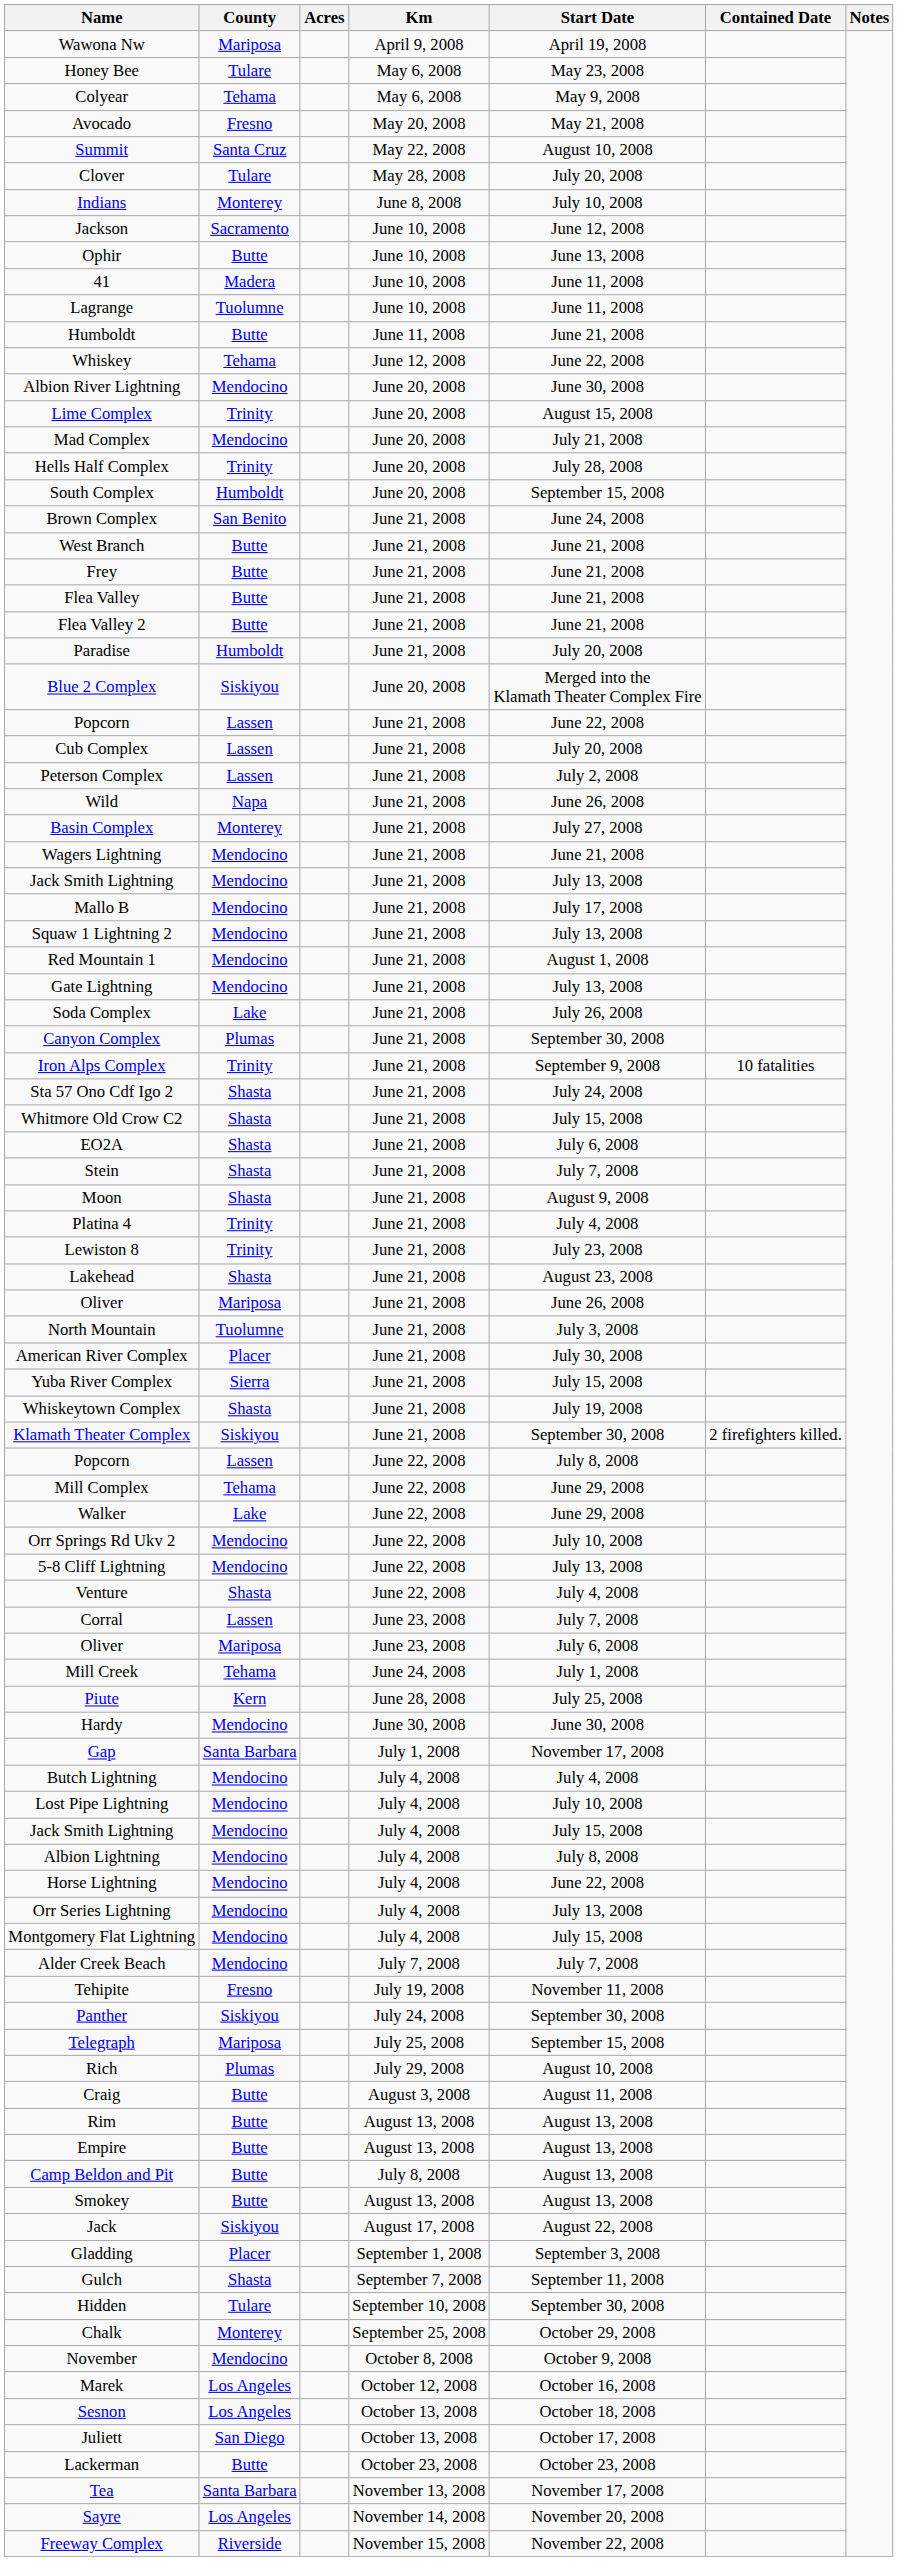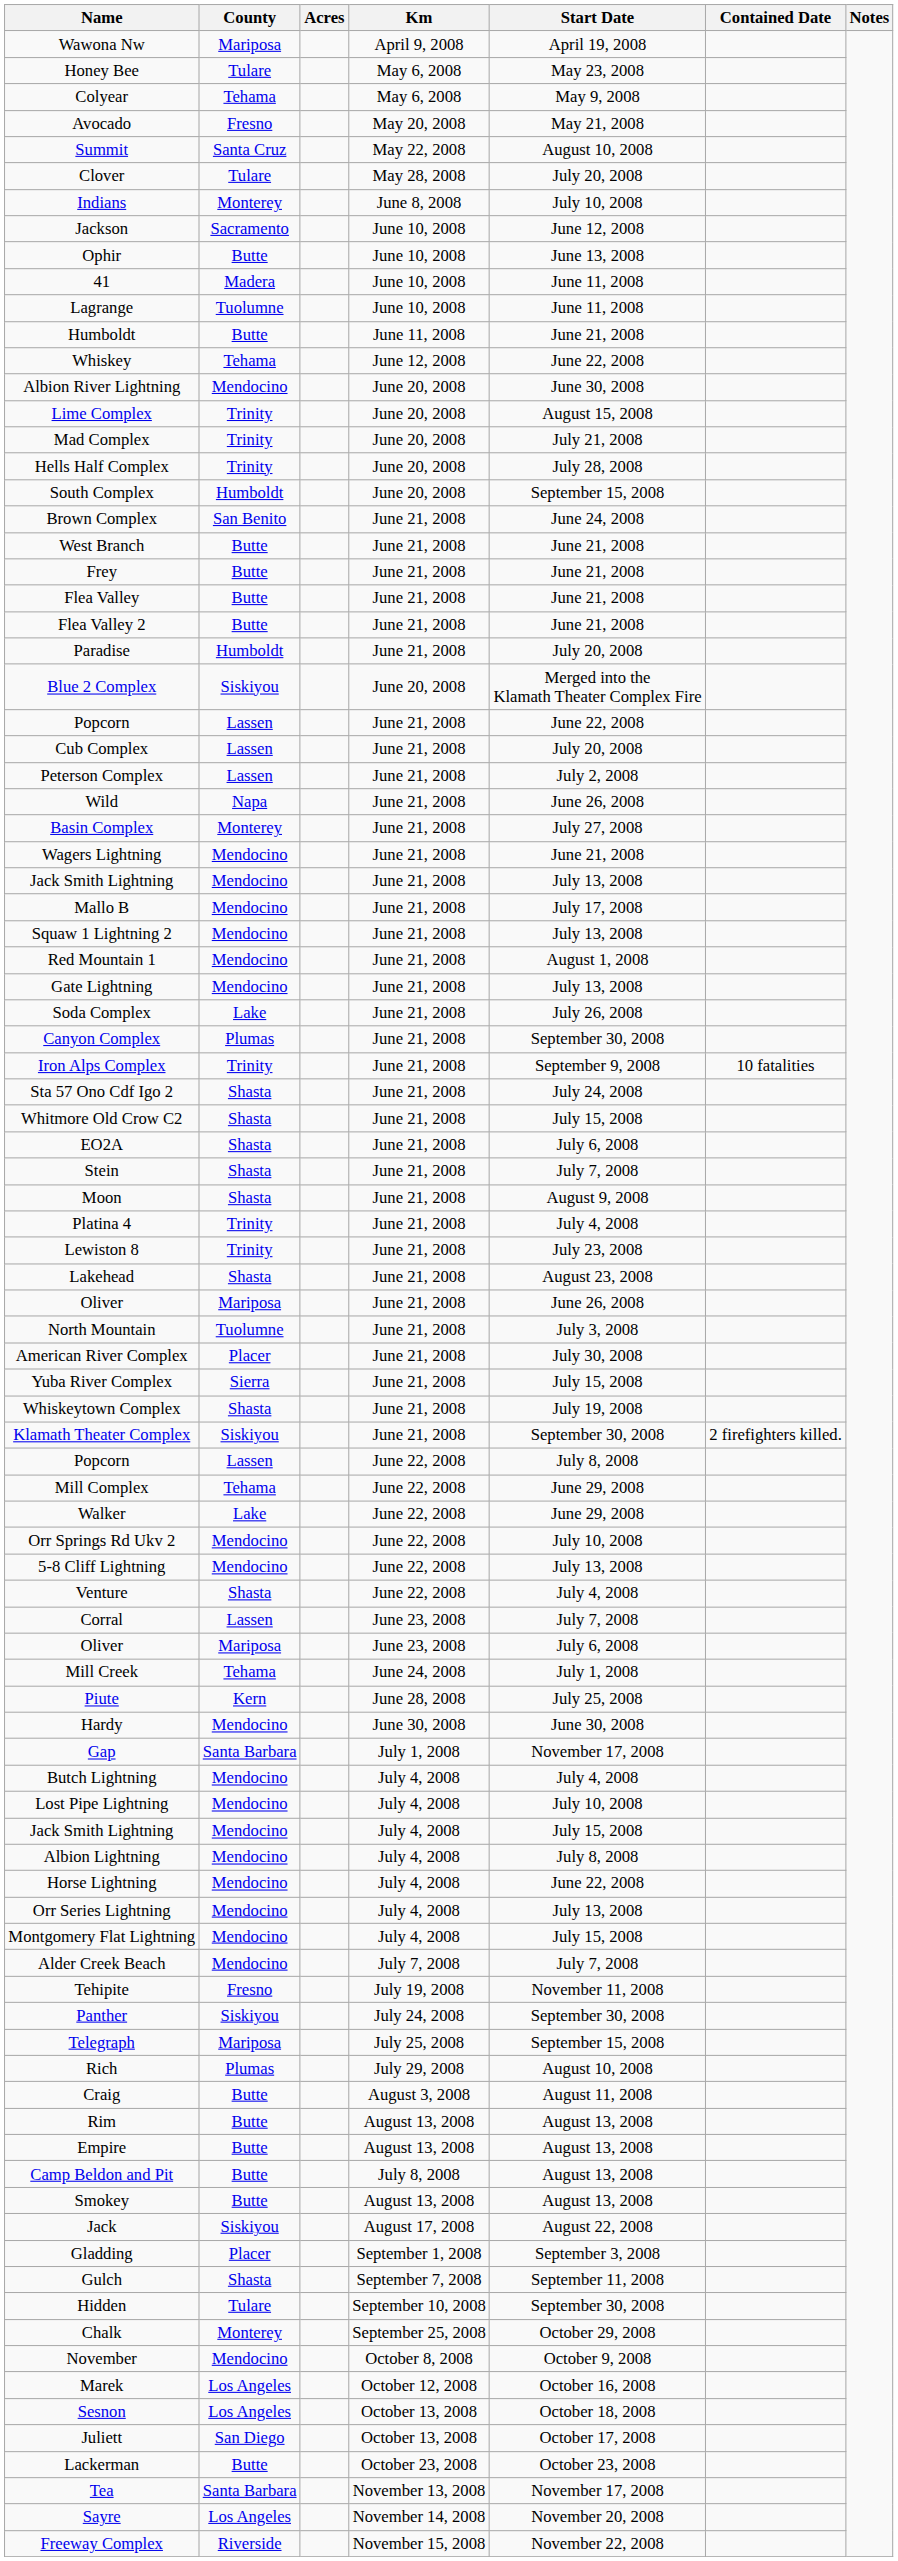 <table class="wikitable sortable" style="text-align:center;">
 <tr>
 <th>Name</th>
 <th>County</th>
 <th>Acres</th>
 <th>Km</th>
 <th>Start Date</th>
 <th>Contained Date</th>
 <th>Notes</th>
 </tr>
 <tr>
 <td>Wawona Nw</td>
 <td><a href='#'>Mariposa</a></td>
 <td></td>
 <td>April 9, 2008</td>
 <td>April 19, 2008</td>
 <td></td>
 </tr>
 <tr>
 <td>Honey Bee</td>
 <td><a href='#'>Tulare</a></td>
 <td></td>
 <td>May 6, 2008</td>
 <td>May 23, 2008</td>
 <td></td>
 </tr>
 <tr>
 <td>Colyear</td>
 <td><a href='#'>Tehama</a></td>
 <td></td>
 <td>May 6, 2008</td>
 <td>May 9, 2008</td>
 <td></td>
 </tr>
 <tr>
 <td>Avocado</td>
 <td><a href='#'>Fresno</a></td>
 <td></td>
 <td>May 20, 2008</td>
 <td>May 21, 2008</td>
 <td></td>
 </tr>
 <tr>
 <td><a href='#'>Summit</a></td>
 <td><a href='#'>Santa Cruz</a></td>
 <td></td>
 <td>May 22, 2008</td>
 <td>August 10, 2008</td>
 <td></td>
 </tr>
 <tr>
 <td>Clover</td>
 <td><a href='#'>Tulare</a></td>
 <td></td>
 <td>May 28, 2008</td>
 <td>July 20, 2008</td>
 <td></td>
 </tr>
 <tr>
 <td><a href='#'>Indians</a></td>
 <td><a href='#'>Monterey</a></td>
 <td></td>
 <td>June 8, 2008</td>
 <td>July 10, 2008</td>
 <td></td>
 </tr>
 <tr>
 <td>Jackson</td>
 <td><a href='#'>Sacramento</a></td>
 <td></td>
 <td>June 10, 2008</td>
 <td>June 12, 2008</td>
 <td></td>
 </tr>
 <tr>
 <td>Ophir</td>
 <td><a href='#'>Butte</a></td>
 <td></td>
 <td>June 10, 2008</td>
 <td>June 13, 2008</td>
 <td></td>
 </tr>
 <tr>
 <td>41</td>
 <td><a href='#'>Madera</a></td>
 <td></td>
 <td>June 10, 2008</td>
 <td>June 11, 2008</td>
 <td></td>
 </tr>
 <tr>
 <td>Lagrange</td>
 <td><a href='#'>Tuolumne</a></td>
 <td></td>
 <td>June 10, 2008</td>
 <td>June 11, 2008</td>
 <td></td>
 </tr>
 <tr>
 <td>Humboldt</td>
 <td><a href='#'>Butte</a></td>
 <td></td>
 <td>June 11, 2008</td>
 <td>June 21, 2008</td>
 <td></td>
 </tr>
 <tr>
 <td>Whiskey</td>
 <td><a href='#'>Tehama</a></td>
 <td></td>
 <td>June 12, 2008</td>
 <td>June 22, 2008</td>
 <td></td>
 </tr>
 <tr>
 <td>Albion River Lightning</td>
 <td><a href='#'>Mendocino</a></td>
 <td></td>
 <td>June 20, 2008</td>
 <td>June 30, 2008</td>
 <td></td>
 </tr>
 <tr>
 <td><a href='#'>Lime Complex</a></td>
 <td><a href='#'>Trinity</a></td>
 <td></td>
 <td>June 20, 2008</td>
 <td>August 15, 2008</td>
 <td></td>
 </tr>
 <tr>
 <td>Mad Complex</td>
-<td><a href='#'>Mendocino</a></td>
+<td><a href='#'>Trinity</a></td>
 <td></td>
 <td>June 20, 2008</td>
 <td>July 21, 2008</td>
 <td></td>
 </tr>
 <tr>
 <td>Hells Half Complex</td>
 <td><a href='#'>Trinity</a></td>
 <td></td>
 <td>June 20, 2008</td>
 <td>July 28, 2008</td>
 <td></td>
 </tr>
 <tr>
 <td>South Complex</td>
 <td><a href='#'>Humboldt</a></td>
 <td></td>
 <td>June 20, 2008</td>
 <td>September 15, 2008</td>
 <td></td>
 </tr>
 <tr>
 <td>Brown Complex</td>
 <td><a href='#'>San Benito</a></td>
 <td></td>
 <td>June 21, 2008</td>
 <td>June 24, 2008</td>
 <td></td>
 </tr>
 <tr>
 <td>West Branch</td>
 <td><a href='#'>Butte</a></td>
 <td></td>
 <td>June 21, 2008</td>
 <td>June 21, 2008</td>
 <td></td>
 </tr>
 <tr>
 <td>Frey</td>
 <td><a href='#'>Butte</a></td>
 <td></td>
 <td>June 21, 2008</td>
 <td>June 21, 2008</td>
 <td></td>
 </tr>
 <tr>
 <td>Flea Valley</td>
 <td><a href='#'>Butte</a></td>
 <td></td>
 <td>June 21, 2008</td>
 <td>June 21, 2008</td>
 <td></td>
 </tr>
 <tr>
 <td>Flea Valley 2</td>
 <td><a href='#'>Butte</a></td>
 <td></td>
 <td>June 21, 2008</td>
 <td>June 21, 2008</td>
 <td></td>
 </tr>
 <tr>
 <td>Paradise</td>
 <td><a href='#'>Humboldt</a></td>
 <td></td>
 <td>June 21, 2008</td>
 <td>July 20, 2008</td>
 <td></td>
 </tr>
 <tr>
 <td><a href='#'>Blue 2 Complex</a></td>
 <td><a href='#'>Siskiyou</a></td>
 <td></td>
 <td>June 20, 2008</td>
 <td>Merged into the<br> Klamath Theater Complex Fire</td>
 <td></td>
 </tr>
 <tr>
 <td>Popcorn</td>
 <td><a href='#'>Lassen</a></td>
 <td></td>
 <td>June 21, 2008</td>
 <td>June 22, 2008</td>
 <td></td>
 </tr>
 <tr>
 <td>Cub Complex</td>
 <td><a href='#'>Lassen</a></td>
 <td></td>
 <td>June 21, 2008</td>
 <td>July 20, 2008</td>
 <td></td>
 </tr>
 <tr>
 <td>Peterson Complex</td>
 <td><a href='#'>Lassen</a></td>
 <td></td>
 <td>June 21, 2008</td>
 <td>July 2, 2008</td>
 <td></td>
 </tr>
 <tr>
 <td>Wild</td>
 <td><a href='#'>Napa</a></td>
 <td></td>
 <td>June 21, 2008</td>
 <td>June 26, 2008</td>
 <td></td>
 </tr>
 <tr>
 <td><a href='#'>Basin Complex</a></td>
 <td><a href='#'>Monterey</a></td>
 <td></td>
 <td>June 21, 2008</td>
 <td>July 27, 2008</td>
 <td></td>
 </tr>
 <tr>
 <td>Wagers Lightning</td>
 <td><a href='#'>Mendocino</a></td>
 <td></td>
 <td>June 21, 2008</td>
 <td>June 21, 2008</td>
 <td></td>
 </tr>
 <tr>
 <td>Jack Smith Lightning</td>
 <td><a href='#'>Mendocino</a></td>
 <td></td>
 <td>June 21, 2008</td>
 <td>July 13, 2008</td>
 <td></td>
 </tr>
 <tr>
 <td>Mallo B</td>
 <td><a href='#'>Mendocino</a></td>
 <td></td>
 <td>June 21, 2008</td>
 <td>July 17, 2008</td>
 <td></td>
 </tr>
 <tr>
 <td>Squaw 1 Lightning 2</td>
 <td><a href='#'>Mendocino</a></td>
 <td></td>
 <td>June 21, 2008</td>
 <td>July 13, 2008</td>
 <td></td>
 </tr>
 <tr>
 <td>Red Mountain 1</td>
 <td><a href='#'>Mendocino</a></td>
 <td></td>
 <td>June 21, 2008</td>
 <td>August 1, 2008</td>
 <td></td>
 </tr>
 <tr>
 <td>Gate Lightning</td>
 <td><a href='#'>Mendocino</a></td>
 <td></td>
 <td>June 21, 2008</td>
 <td>July 13, 2008</td>
 <td></td>
 </tr>
 <tr>
 <td>Soda Complex</td>
 <td><a href='#'>Lake</a></td>
 <td></td>
 <td>June 21, 2008</td>
 <td>July 26, 2008</td>
 <td></td>
 </tr>
 <tr>
 <td><a href='#'>Canyon Complex</a></td>
 <td><a href='#'>Plumas</a></td>
 <td></td>
 <td>June 21, 2008</td>
 <td>September 30, 2008</td>
 <td></td>
 </tr>
 <tr>
 <td><a href='#'>Iron Alps Complex</a></td>
 <td><a href='#'>Trinity</a></td>
 <td></td>
 <td>June 21, 2008</td>
 <td>September 9, 2008</td>
 <td>10 fatalities</td>
 </tr>
 <tr>
 <td>Sta 57 Ono Cdf Igo 2</td>
 <td><a href='#'>Shasta</a></td>
 <td></td>
 <td>June 21, 2008</td>
 <td>July 24, 2008</td>
 <td></td>
 </tr>
 <tr>
 <td>Whitmore Old Crow C2</td>
 <td><a href='#'>Shasta</a></td>
 <td></td>
 <td>June 21, 2008</td>
 <td>July 15, 2008</td>
 <td></td>
 </tr>
 <tr>
 <td>EO2A</td>
 <td><a href='#'>Shasta</a></td>
 <td></td>
 <td>June 21, 2008</td>
 <td>July 6, 2008</td>
 <td></td>
 </tr>
 <tr>
 <td>Stein</td>
 <td><a href='#'>Shasta</a></td>
 <td></td>
 <td>June 21, 2008</td>
 <td>July 7, 2008</td>
 <td></td>
 </tr>
 <tr>
 <td>Moon</td>
 <td><a href='#'>Shasta</a></td>
 <td></td>
 <td>June 21, 2008</td>
 <td>August 9, 2008</td>
 <td></td>
 </tr>
 <tr>
 <td>Platina 4</td>
 <td><a href='#'>Trinity</a></td>
 <td></td>
 <td>June 21, 2008</td>
 <td>July 4, 2008</td>
 <td></td>
 </tr>
 <tr>
 <td>Lewiston 8</td>
 <td><a href='#'>Trinity</a></td>
 <td></td>
 <td>June 21, 2008</td>
 <td>July 23, 2008</td>
 <td></td>
 </tr>
 <tr>
 <td>Lakehead</td>
 <td><a href='#'>Shasta</a></td>
 <td></td>
 <td>June 21, 2008</td>
 <td>August 23, 2008</td>
 <td></td>
 </tr>
 <tr>
 <td>Oliver</td>
 <td><a href='#'>Mariposa</a></td>
 <td></td>
 <td>June 21, 2008</td>
 <td>June 26, 2008</td>
 <td></td>
 </tr>
 <tr>
 <td>North Mountain</td>
 <td><a href='#'>Tuolumne</a></td>
 <td></td>
 <td>June 21, 2008</td>
 <td>July 3, 2008</td>
 <td></td>
 </tr>
 <tr>
 <td>American River Complex</td>
 <td><a href='#'>Placer</a></td>
 <td></td>
 <td>June 21, 2008</td>
 <td>July 30, 2008</td>
 <td></td>
 </tr>
 <tr>
 <td>Yuba River Complex</td>
 <td><a href='#'>Sierra</a></td>
 <td></td>
 <td>June 21, 2008</td>
 <td>July 15, 2008</td>
 <td></td>
 </tr>
 <tr>
 <td>Whiskeytown Complex</td>
 <td><a href='#'>Shasta</a></td>
 <td></td>
 <td>June 21, 2008</td>
 <td>July 19, 2008</td>
 <td></td>
 </tr>
 <tr>
 <td><a href='#'>Klamath Theater Complex</a></td>
 <td><a href='#'>Siskiyou</a></td>
 <td></td>
 <td>June 21, 2008</td>
 <td>September 30, 2008</td>
 <td>2 firefighters killed.</td>
 </tr>
 <tr>
 <td>Popcorn</td>
 <td><a href='#'>Lassen</a></td>
 <td></td>
 <td>June 22, 2008</td>
 <td>July 8, 2008</td>
 <td></td>
 </tr>
 <tr>
 <td>Mill Complex</td>
 <td><a href='#'>Tehama</a></td>
 <td></td>
 <td>June 22, 2008</td>
 <td>June 29, 2008</td>
 <td></td>
 </tr>
 <tr>
 <td>Walker</td>
 <td><a href='#'>Lake</a></td>
 <td></td>
 <td>June 22, 2008</td>
 <td>June 29, 2008</td>
 <td></td>
 </tr>
 <tr>
 <td>Orr Springs Rd Ukv 2</td>
 <td><a href='#'>Mendocino</a></td>
 <td></td>
 <td>June 22, 2008</td>
 <td>July 10, 2008</td>
 <td></td>
 </tr>
 <tr>
 <td>5-8 Cliff Lightning</td>
 <td><a href='#'>Mendocino</a></td>
 <td></td>
 <td>June 22, 2008</td>
 <td>July 13, 2008</td>
 <td></td>
 </tr>
 <tr>
 <td>Venture</td>
 <td><a href='#'>Shasta</a></td>
 <td></td>
 <td>June 22, 2008</td>
 <td>July 4, 2008</td>
 <td></td>
 </tr>
 <tr>
 <td>Corral</td>
 <td><a href='#'>Lassen</a></td>
 <td></td>
 <td>June 23, 2008</td>
 <td>July 7, 2008</td>
 <td></td>
 </tr>
 <tr>
 <td>Oliver</td>
 <td><a href='#'>Mariposa</a></td>
 <td></td>
 <td>June 23, 2008</td>
 <td>July 6, 2008</td>
 <td></td>
 </tr>
 <tr>
 <td>Mill Creek</td>
 <td><a href='#'>Tehama</a></td>
 <td></td>
 <td>June 24, 2008</td>
 <td>July 1, 2008</td>
 <td></td>
 </tr>
 <tr>
 <td><a href='#'>Piute</a></td>
 <td><a href='#'>Kern</a></td>
 <td></td>
 <td>June 28, 2008</td>
 <td>July 25, 2008</td>
 <td></td>
 </tr>
 <tr>
 <td>Hardy</td>
 <td><a href='#'>Mendocino</a></td>
 <td></td>
 <td>June 30, 2008</td>
 <td>June 30, 2008</td>
 <td></td>
 </tr>
 <tr>
 <td><a href='#'>Gap</a></td>
 <td><a href='#'>Santa Barbara</a></td>
 <td></td>
 <td>July 1, 2008</td>
 <td>November 17, 2008</td>
 <td></td>
 </tr>
 <tr>
 <td>Butch Lightning</td>
 <td><a href='#'>Mendocino</a></td>
 <td></td>
 <td>July 4, 2008</td>
 <td>July 4, 2008</td>
 <td></td>
 </tr>
 <tr>
 <td>Lost Pipe Lightning</td>
 <td><a href='#'>Mendocino</a></td>
 <td></td>
 <td>July 4, 2008</td>
 <td>July 10, 2008</td>
 <td></td>
 </tr>
 <tr>
 <td>Jack Smith Lightning</td>
 <td><a href='#'>Mendocino</a></td>
 <td></td>
 <td>July 4, 2008</td>
 <td>July 15, 2008</td>
 <td></td>
 </tr>
 <tr>
 <td>Albion Lightning</td>
 <td><a href='#'>Mendocino</a></td>
 <td></td>
 <td>July 4, 2008</td>
 <td>July 8, 2008</td>
 <td></td>
 </tr>
 <tr>
 <td>Horse Lightning</td>
 <td><a href='#'>Mendocino</a></td>
 <td></td>
 <td>July 4, 2008</td>
 <td>June 22, 2008</td>
 <td></td>
 </tr>
 <tr>
 <td>Orr Series Lightning</td>
 <td><a href='#'>Mendocino</a></td>
 <td></td>
 <td>July 4, 2008</td>
 <td>July 13, 2008</td>
 <td></td>
 </tr>
 <tr>
 <td>Montgomery Flat Lightning</td>
 <td><a href='#'>Mendocino</a></td>
 <td></td>
 <td>July 4, 2008</td>
 <td>July 15, 2008</td>
 <td></td>
 </tr>
 <tr>
 <td>Alder Creek Beach</td>
 <td><a href='#'>Mendocino</a></td>
 <td></td>
 <td>July 7, 2008</td>
 <td>July 7, 2008</td>
 <td></td>
 </tr>
 <tr>
 <td>Tehipite</td>
 <td><a href='#'>Fresno</a></td>
 <td></td>
 <td>July 19, 2008</td>
 <td>November 11, 2008</td>
 <td></td>
 </tr>
 <tr>
 <td><a href='#'>Panther</a></td>
 <td><a href='#'>Siskiyou</a></td>
 <td></td>
 <td>July 24, 2008</td>
 <td>September 30, 2008</td>
 <td></td>
 </tr>
 <tr>
 <td><a href='#'>Telegraph</a></td>
 <td><a href='#'>Mariposa</a></td>
 <td></td>
 <td>July 25, 2008</td>
 <td>September 15, 2008</td>
 <td></td>
 </tr>
 <tr>
 <td>Rich</td>
 <td><a href='#'>Plumas</a></td>
 <td></td>
 <td>July 29, 2008</td>
 <td>August 10, 2008</td>
 <td></td>
 </tr>
 <tr>
 <td>Craig</td>
 <td><a href='#'>Butte</a></td>
 <td></td>
 <td>August 3, 2008</td>
 <td>August 11, 2008</td>
 <td></td>
 </tr>
 <tr>
 <td>Rim</td>
 <td><a href='#'>Butte</a></td>
 <td></td>
 <td>August 13, 2008</td>
 <td>August 13, 2008</td>
 <td></td>
 </tr>
 <tr>
 <td>Empire</td>
 <td><a href='#'>Butte</a></td>
 <td></td>
 <td>August 13, 2008</td>
 <td>August 13, 2008</td>
 <td></td>
 </tr>
 <tr>
 <td><a href='#'>Camp Beldon and Pit</a></td>
 <td><a href='#'>Butte</a></td>
 <td></td>
 <td>July 8, 2008</td>
 <td>August 13, 2008</td>
 <td></td>
 </tr>
 <tr>
 <td>Smokey</td>
 <td><a href='#'>Butte</a></td>
 <td></td>
 <td>August 13, 2008</td>
 <td>August 13, 2008</td>
 <td></td>
 </tr>
 <tr>
 <td>Jack</td>
 <td><a href='#'>Siskiyou</a></td>
 <td></td>
 <td>August 17, 2008</td>
 <td>August 22, 2008</td>
 <td></td>
 </tr>
 <tr>
 <td>Gladding</td>
 <td><a href='#'>Placer</a></td>
 <td></td>
 <td>September 1, 2008</td>
 <td>September 3, 2008</td>
 <td></td>
 </tr>
 <tr>
 <td>Gulch</td>
 <td><a href='#'>Shasta</a></td>
 <td></td>
 <td>September 7, 2008</td>
 <td>September 11, 2008</td>
 <td></td>
 </tr>
 <tr>
 <td>Hidden</td>
 <td><a href='#'>Tulare</a></td>
 <td></td>
 <td>September 10, 2008</td>
 <td>September 30, 2008</td>
 <td></td>
 </tr>
 <tr>
 <td>Chalk</td>
 <td><a href='#'>Monterey</a></td>
 <td></td>
 <td>September 25, 2008</td>
 <td>October 29, 2008</td>
 <td></td>
 </tr>
 <tr>
 <td>November</td>
 <td><a href='#'>Mendocino</a></td>
 <td></td>
 <td>October 8, 2008</td>
 <td>October 9, 2008</td>
 <td></td>
 </tr>
 <tr>
 <td>Marek</td>
 <td><a href='#'>Los Angeles</a></td>
 <td></td>
 <td>October 12, 2008</td>
 <td>October 16, 2008</td>
 <td></td>
 </tr>
 <tr>
 <td><a href='#'>Sesnon</a></td>
 <td><a href='#'>Los Angeles</a></td>
 <td></td>
 <td>October 13, 2008</td>
 <td>October 18, 2008</td>
 <td></td>
 </tr>
 <tr>
 <td>Juliett</td>
 <td><a href='#'>San Diego</a></td>
 <td></td>
 <td>October 13, 2008</td>
 <td>October 17, 2008</td>
 <td></td>
 </tr>
 <tr>
 <td>Lackerman</td>
 <td><a href='#'>Butte</a></td>
 <td></td>
 <td>October 23, 2008</td>
 <td>October 23, 2008</td>
 <td></td>
 </tr>
 <tr>
 <td><a href='#'>Tea</a></td>
 <td><a href='#'>Santa Barbara</a></td>
 <td></td>
 <td>November 13, 2008</td>
 <td>November 17, 2008</td>
 <td></td>
 </tr>
 <tr>
 <td><a href='#'>Sayre</a></td>
 <td><a href='#'>Los Angeles</a></td>
 <td></td>
 <td>November 14, 2008</td>
 <td>November 20, 2008</td>
 <td></td>
 </tr>
 <tr>
 <td><a href='#'>Freeway Complex</a></td>
 <td><a href='#'>Riverside</a></td>
 <td></td>
 <td>November 15, 2008</td>
 <td>November 22, 2008</td>
 <td></td>
 </tr>
 </table>
